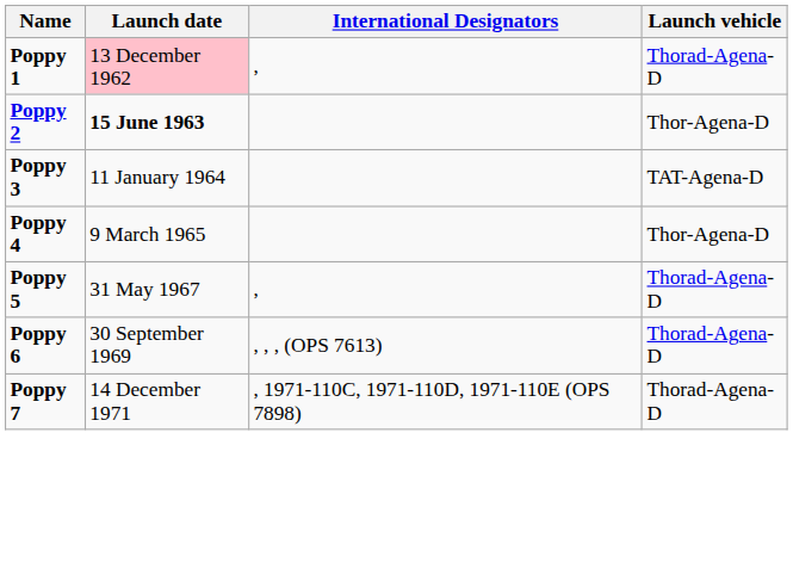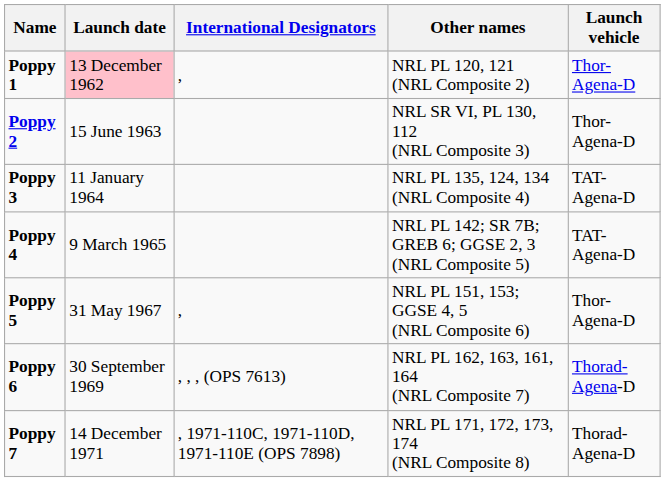 <table class="wikitable">
 <tr>
 <th>Name</th>
 <th>Launch date</th>
 <th><a href='#'>International Designators</a></th>
+<th>Other names</th>
 <th>Launch vehicle</th>
 </tr>
 <tr>
 <td><strong>Poppy 1</strong></td>
 <td style="background: pink;">13 December 1962</td>
 <td>, </td>
-<td><a href='#'>Thorad-Agena</a>-D</td>
+<td>NRL PL 120, 121<br>(NRL Composite 2)</td>
+<td><a href='#'> Thor-Agena-D</a></td>
 </tr>
 <tr>
 <td><strong><a href='#'>Poppy 2</a></strong></td>
-<td><strong>15 June 1963</strong></td>
+<td>15 June 1963</td>
 <td></td>
+<td>NRL SR VI, PL 130, 112<br>(NRL Composite 3)</td>
 <td>Thor-Agena-D</td>
 </tr>
 <tr>
 <td><strong>Poppy 3</strong></td>
 <td>11 January 1964</td>
 <td></td>
+<td>NRL PL 135, 124, 134<br>(NRL Composite 4)</td>
 <td>TAT-Agena-D</td>
 </tr>
 <tr>
 <td><strong>Poppy 4</strong></td>
 <td>9 March 1965</td>
 <td></td>
-<td>Thor-Agena-D</td>
+<td>NRL PL 142;  SR 7B; GREB 6; GGSE 2, 3<br>(NRL Composite 5)</td>
+<td>TAT-Agena-D</td>
 </tr>
 <tr>
 <td><strong>Poppy 5</strong></td>
 <td>31 May 1967</td>
 <td>, </td>
-<td><a href='#'>Thorad-Agena</a>-D</td>
+<td>NRL PL 151, 153; GGSE 4, 5<br>(NRL Composite 6)</td>
+<td>Thor-Agena-D</td>
 </tr>
 <tr>
 <td><strong>Poppy 6</strong></td>
 <td>30 September 1969</td>
 <td>, , ,  (OPS 7613)</td>
+<td>NRL PL 162, 163, 161, 164<br>(NRL Composite 7)</td>
 <td><a href='#'>Thorad-Agena</a>-D</td>
 </tr>
 <tr>
 <td><strong>Poppy 7</strong></td>
 <td>14 December 1971</td>
 <td>,  1971-110C, 1971-110D, 1971-110E (OPS 7898)</td>
+<td>NRL PL 171, 172, 173, 174<br>(NRL Composite 8)</td>
 <td>Thorad-Agena-D</td>
 </tr>
 </table>
